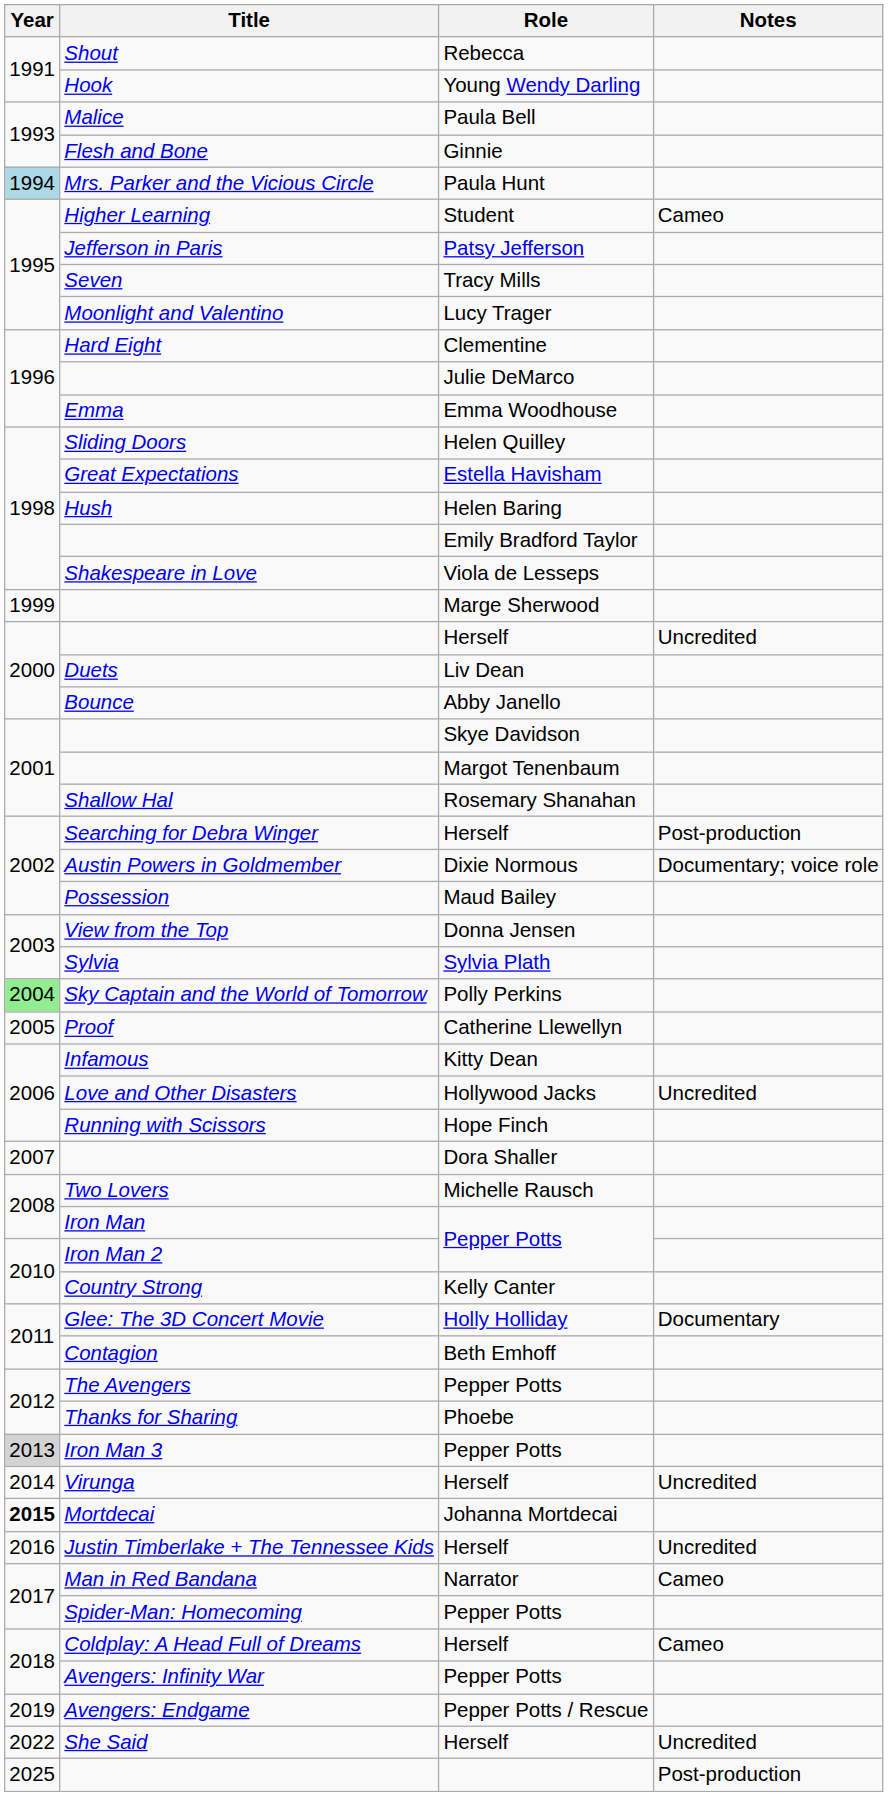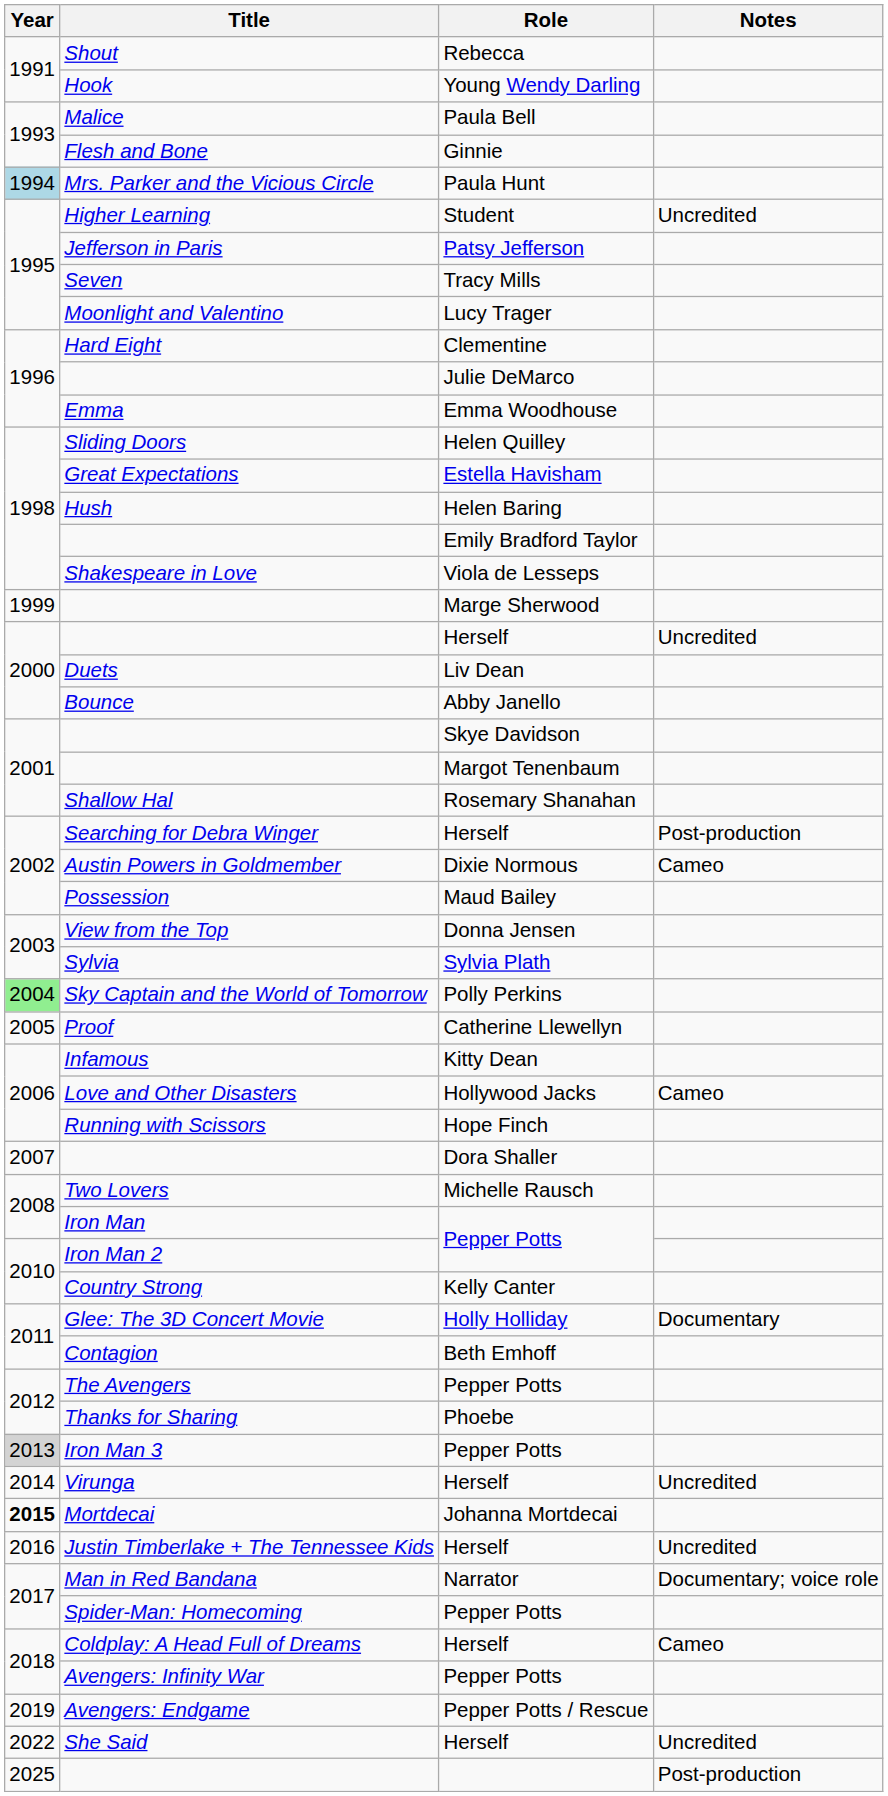 <table class="wikitable sortable">
 <tr>
 <th>Year</th>
 <th>Title</th>
 <th>Role</th>
 <th class="unsortable">Notes</th>
 </tr>
 <tr>
 <td rowspan=2 style="text-align:center;">1991</td>
 <td><em><a href='#'>Shout</a></em></td>
 <td>Rebecca</td>
 <td></td>
 </tr>
 <tr>
 <td><em><a href='#'>Hook</a></em></td>
 <td>Young <a href='#'>Wendy Darling</a></td>
 <td></td>
 </tr>
 <tr>
 <td rowspan=2 style="text-align:center;">1993</td>
 <td><em><a href='#'>Malice</a></em></td>
 <td>Paula Bell</td>
 <td></td>
 </tr>
 <tr>
 <td><em><a href='#'>Flesh and Bone</a></em></td>
 <td>Ginnie</td>
 <td></td>
 </tr>
 <tr>
 <td style="background: lightblue; text-align:center;">1994</td>
 <td><em><a href='#'>Mrs. Parker and the Vicious Circle</a></em></td>
 <td>Paula Hunt</td>
 <td></td>
 </tr>
 <tr>
 <td rowspan=4 style="text-align:center;">1995</td>
 <td><em><a href='#'>Higher Learning</a></em></td>
 <td>Student</td>
-<td>Cameo</td>
+<td>Uncredited</td>
 </tr>
 <tr>
 <td><em><a href='#'>Jefferson in Paris</a></em></td>
 <td><a href='#'>Patsy Jefferson</a></td>
 <td></td>
 </tr>
 <tr>
 <td><em><a href='#'>Seven</a></em></td>
 <td>Tracy Mills</td>
 <td></td>
 </tr>
 <tr>
 <td><em><a href='#'>Moonlight and Valentino</a></em></td>
 <td>Lucy Trager</td>
 <td></td>
 </tr>
 <tr>
 <td rowspan=3 style="text-align:center;">1996</td>
 <td><em><a href='#'>Hard Eight</a></em></td>
 <td>Clementine</td>
 <td></td>
 </tr>
 <tr>
 <td><em></em></td>
 <td>Julie DeMarco</td>
 <td></td>
 </tr>
 <tr>
 <td><em><a href='#'>Emma</a></em></td>
 <td>Emma Woodhouse</td>
 <td></td>
 </tr>
 <tr>
 <td rowspan=5 style="text-align:center;">1998</td>
 <td><em><a href='#'>Sliding Doors</a></em></td>
 <td>Helen Quilley</td>
 <td></td>
 </tr>
 <tr>
 <td><em><a href='#'>Great Expectations</a></em></td>
 <td><a href='#'>Estella Havisham</a></td>
 <td></td>
 </tr>
 <tr>
 <td><em><a href='#'>Hush</a></em></td>
 <td>Helen Baring</td>
 <td></td>
 </tr>
 <tr>
 <td><em></em></td>
 <td>Emily Bradford Taylor</td>
 <td></td>
 </tr>
 <tr>
 <td><em><a href='#'>Shakespeare in Love</a></em></td>
 <td>Viola de Lesseps</td>
 <td></td>
 </tr>
 <tr>
 <td style="text-align:center;">1999</td>
 <td><em></em></td>
 <td>Marge Sherwood</td>
 <td></td>
 </tr>
 <tr>
 <td rowspan=3 style="text-align:center;">2000</td>
 <td><em></em></td>
 <td>Herself</td>
 <td>Uncredited</td>
 </tr>
 <tr>
 <td><em><a href='#'>Duets</a></em></td>
 <td>Liv Dean</td>
 <td></td>
 </tr>
 <tr>
 <td><em><a href='#'>Bounce</a></em></td>
 <td>Abby Janello</td>
 <td></td>
 </tr>
 <tr>
 <td rowspan=3 style="text-align:center;">2001</td>
 <td><em></em></td>
 <td>Skye Davidson</td>
 <td></td>
 </tr>
 <tr>
 <td><em></em></td>
 <td>Margot Tenenbaum</td>
 <td></td>
 </tr>
 <tr>
 <td><em><a href='#'>Shallow Hal</a></em></td>
 <td>Rosemary Shanahan</td>
 <td></td>
 </tr>
 <tr>
 <td rowspan=3 style="text-align:center;">2002</td>
 <td><em><a href='#'>Searching for Debra Winger</a></em></td>
 <td>Herself</td>
 <td>Post-production</td>
 </tr>
 <tr>
 <td><em><a href='#'>Austin Powers in Goldmember</a></em></td>
 <td>Dixie Normous</td>
-<td>Documentary; voice role</td>
+<td>Cameo</td>
 </tr>
 <tr>
 <td><em><a href='#'>Possession</a></em></td>
 <td>Maud Bailey</td>
 <td></td>
 </tr>
 <tr>
 <td rowspan=2 style="text-align:center;">2003</td>
 <td><em><a href='#'>View from the Top</a></em></td>
 <td>Donna Jensen</td>
 <td></td>
 </tr>
 <tr>
 <td><em><a href='#'>Sylvia</a></em></td>
 <td><a href='#'>Sylvia Plath</a></td>
 <td></td>
 </tr>
 <tr>
 <td style="background: lightgreen; text-align:center;">2004</td>
 <td><em><a href='#'>Sky Captain and the World of Tomorrow</a></em></td>
 <td>Polly Perkins</td>
 <td></td>
 </tr>
 <tr>
 <td style="text-align:center;">2005</td>
 <td><em><a href='#'>Proof</a></em></td>
 <td>Catherine Llewellyn</td>
 <td></td>
 </tr>
 <tr>
 <td rowspan=3 style="text-align:center;">2006</td>
 <td><em><a href='#'>Infamous</a></em></td>
 <td>Kitty Dean</td>
 <td></td>
 </tr>
 <tr>
 <td><em><a href='#'>Love and Other Disasters</a></em></td>
 <td>Hollywood Jacks</td>
-<td>Uncredited</td>
+<td>Cameo</td>
 </tr>
 <tr>
 <td><em><a href='#'>Running with Scissors</a></em></td>
 <td>Hope Finch</td>
 <td></td>
 </tr>
 <tr>
 <td style="text-align:center;">2007</td>
 <td><em></em></td>
 <td>Dora Shaller</td>
 <td></td>
 </tr>
 <tr>
 <td rowspan=2 style="text-align:center;">2008</td>
 <td><em><a href='#'>Two Lovers</a></em></td>
 <td>Michelle Rausch</td>
 <td></td>
 </tr>
 <tr>
 <td><em><a href='#'>Iron Man</a></em></td>
 <td rowspan=2><a href='#'>Pepper Potts</a></td>
 <td></td>
 </tr>
 <tr>
 <td rowspan=2 style="text-align:center;">2010</td>
 <td><em><a href='#'>Iron Man 2</a></em></td>
 <td></td>
 </tr>
 <tr>
 <td><em><a href='#'>Country Strong</a></em></td>
 <td>Kelly Canter</td>
 <td></td>
 </tr>
 <tr>
 <td rowspan=2 style="text-align:center;">2011</td>
 <td><em><a href='#'>Glee: The 3D Concert Movie</a></em></td>
 <td><a href='#'>Holly Holliday</a></td>
 <td>Documentary</td>
 </tr>
 <tr>
 <td><em><a href='#'>Contagion</a></em></td>
 <td>Beth Emhoff</td>
 <td></td>
 </tr>
 <tr>
 <td rowspan=2 style="text-align:center;">2012</td>
 <td><em><a href='#'>The Avengers</a></em></td>
 <td>Pepper Potts</td>
 <td></td>
 </tr>
 <tr>
 <td><em><a href='#'>Thanks for Sharing</a></em></td>
 <td>Phoebe</td>
 <td></td>
 </tr>
 <tr>
 <td style="background: lightgrey; text-align:center;">2013</td>
 <td><em><a href='#'>Iron Man 3</a></em></td>
 <td>Pepper Potts</td>
 <td></td>
 </tr>
 <tr>
 <td style="text-align:center;">2014</td>
 <td><em><a href='#'>Virunga</a></em></td>
 <td>Herself</td>
 <td>Uncredited</td>
 </tr>
 <tr>
 <td style="text-align:center;"><strong>2015</strong></td>
 <td><em><a href='#'>Mortdecai</a></em></td>
 <td>Johanna Mortdecai</td>
 <td></td>
 </tr>
 <tr>
 <td style="text-align:center;">2016</td>
 <td><em><a href='#'>Justin Timberlake + The Tennessee Kids</a></em></td>
 <td>Herself</td>
 <td>Uncredited</td>
 </tr>
 <tr>
 <td rowspan=2 style="text-align:center;">2017</td>
 <td><em><a href='#'>Man in Red Bandana</a></em></td>
 <td>Narrator</td>
-<td>Cameo</td>
+<td>Documentary; voice role</td>
 </tr>
 <tr>
 <td><em><a href='#'>Spider-Man: Homecoming</a></em></td>
 <td>Pepper Potts</td>
 <td></td>
 </tr>
 <tr>
 <td rowspan=2 style="text-align:center;">2018</td>
 <td><em><a href='#'>Coldplay: A Head Full of Dreams</a></em></td>
 <td>Herself</td>
 <td>Cameo</td>
 </tr>
 <tr>
 <td><em><a href='#'>Avengers: Infinity War</a></em></td>
 <td>Pepper Potts</td>
 <td></td>
 </tr>
 <tr>
 <td style="text-align:center;">2019</td>
 <td><em><a href='#'>Avengers: Endgame</a></em></td>
 <td>Pepper Potts / Rescue</td>
 <td></td>
 </tr>
 <tr>
 <td style="text-align:center;">2022</td>
 <td><em><a href='#'>She Said</a></em></td>
 <td>Herself</td>
 <td>Uncredited</td>
 </tr>
 <tr>
 <td style="text-align:center;">2025</td>
 <td></td>
 <td></td>
 <td>Post-production</td>
 </tr>
 </table>
